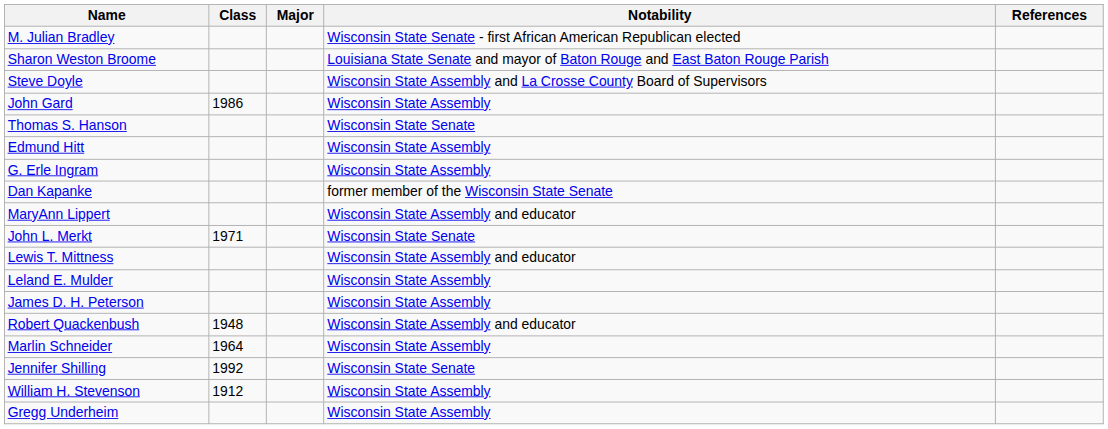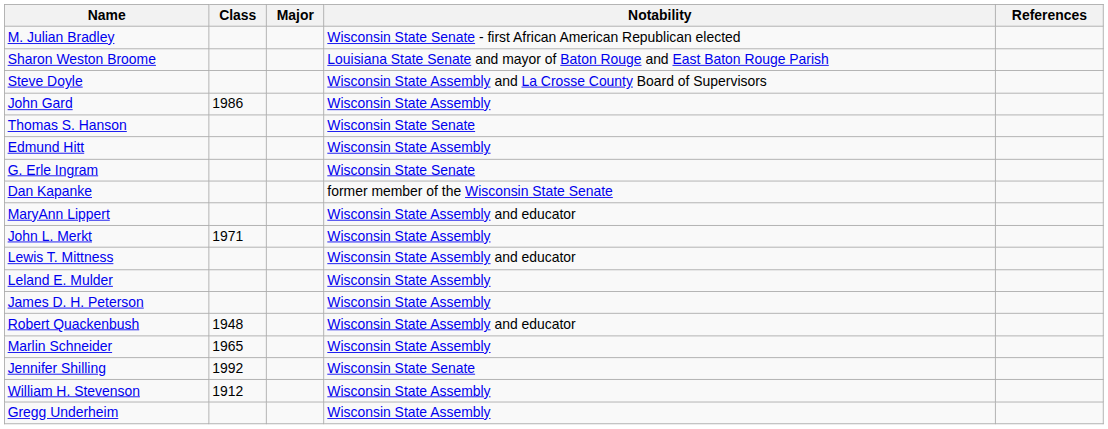 <table class="wikitable sortable" " style="width:100%;">
 <tr>
 <th>Name</th>
 <th>Class</th>
 <th>Major</th>
 <th>Notability</th>
 <th>References</th>
 </tr>
 <tr>
 <td><a href='#'>M. Julian Bradley</a></td>
 <td></td>
 <td></td>
 <td><a href='#'>Wisconsin State Senate</a> - first African American Republican elected</td>
 <td></td>
 </tr>
 <tr>
 <td><a href='#'>Sharon Weston Broome</a></td>
 <td></td>
 <td></td>
 <td><a href='#'>Louisiana State Senate</a> and mayor of <a href='#'>Baton Rouge</a> and <a href='#'>East Baton Rouge Parish</a></td>
 <td></td>
 </tr>
 <tr>
 <td><a href='#'>Steve Doyle</a></td>
 <td></td>
 <td></td>
 <td><a href='#'>Wisconsin State Assembly</a> and <a href='#'>La Crosse County</a> Board of Supervisors</td>
 <td></td>
 </tr>
 <tr>
 <td><a href='#'>John Gard</a></td>
 <td>1986</td>
 <td></td>
 <td><a href='#'>Wisconsin State Assembly</a></td>
 <td></td>
 </tr>
 <tr>
 <td><a href='#'>Thomas S. Hanson</a></td>
 <td></td>
 <td></td>
 <td><a href='#'>Wisconsin State Senate</a></td>
 <td></td>
 </tr>
 <tr>
 <td><a href='#'>Edmund Hitt</a></td>
 <td></td>
 <td></td>
 <td><a href='#'>Wisconsin State Assembly</a></td>
 <td></td>
 </tr>
 <tr>
 <td><a href='#'>G. Erle Ingram</a></td>
 <td></td>
 <td></td>
-<td><a href='#'>Wisconsin State Assembly</a></td>
+<td><a href='#'>Wisconsin State Senate</a></td>
 <td></td>
 </tr>
 <tr>
 <td><a href='#'>Dan Kapanke</a></td>
 <td></td>
 <td></td>
 <td>former member of the <a href='#'>Wisconsin State Senate</a></td>
 <td></td>
 </tr>
 <tr>
 <td><a href='#'>MaryAnn Lippert</a></td>
 <td></td>
 <td></td>
 <td><a href='#'>Wisconsin State Assembly</a> and educator</td>
 <td></td>
 </tr>
 <tr>
 <td><a href='#'>John L. Merkt</a></td>
 <td>1971</td>
 <td></td>
-<td><a href='#'>Wisconsin State Senate</a></td>
+<td><a href='#'>Wisconsin State Assembly</a></td>
 <td></td>
 </tr>
 <tr>
 <td><a href='#'>Lewis T. Mittness</a></td>
 <td></td>
 <td></td>
 <td><a href='#'>Wisconsin State Assembly</a> and educator</td>
 <td></td>
 </tr>
 <tr>
 <td><a href='#'>Leland E. Mulder</a></td>
 <td></td>
 <td></td>
 <td><a href='#'>Wisconsin State Assembly</a></td>
 <td></td>
 </tr>
 <tr>
 <td><a href='#'>James D. H. Peterson</a></td>
 <td></td>
 <td></td>
 <td><a href='#'>Wisconsin State Assembly</a></td>
 <td></td>
 </tr>
 <tr>
 <td><a href='#'>Robert Quackenbush</a></td>
 <td>1948</td>
 <td></td>
 <td><a href='#'>Wisconsin State Assembly</a> and educator</td>
 <td></td>
 </tr>
 <tr>
 <td><a href='#'>Marlin Schneider</a></td>
-<td>1964</td>
+<td>1965</td>
 <td></td>
 <td><a href='#'>Wisconsin State Assembly</a></td>
 <td></td>
 </tr>
 <tr>
 <td><a href='#'>Jennifer Shilling</a></td>
 <td>1992</td>
 <td></td>
 <td><a href='#'>Wisconsin State Senate</a></td>
 <td></td>
 </tr>
 <tr>
 <td><a href='#'>William H. Stevenson</a></td>
 <td>1912</td>
 <td></td>
 <td><a href='#'>Wisconsin State Assembly</a></td>
 <td></td>
 </tr>
 <tr>
 <td><a href='#'>Gregg Underheim</a></td>
 <td></td>
 <td></td>
 <td><a href='#'>Wisconsin State Assembly</a></td>
 <td></td>
 </tr>
 </table>
